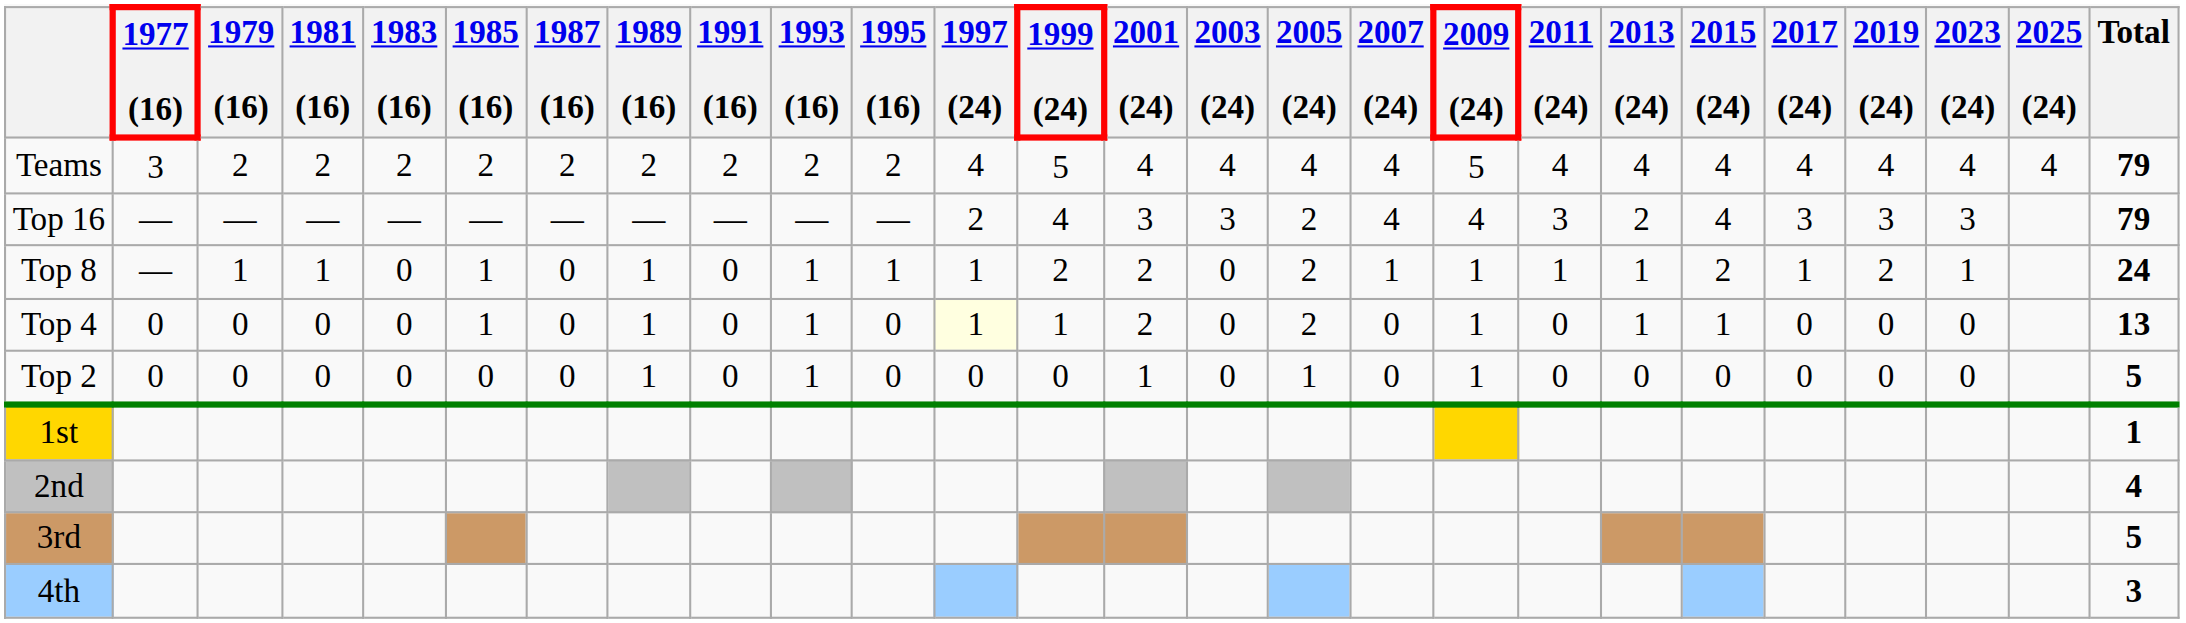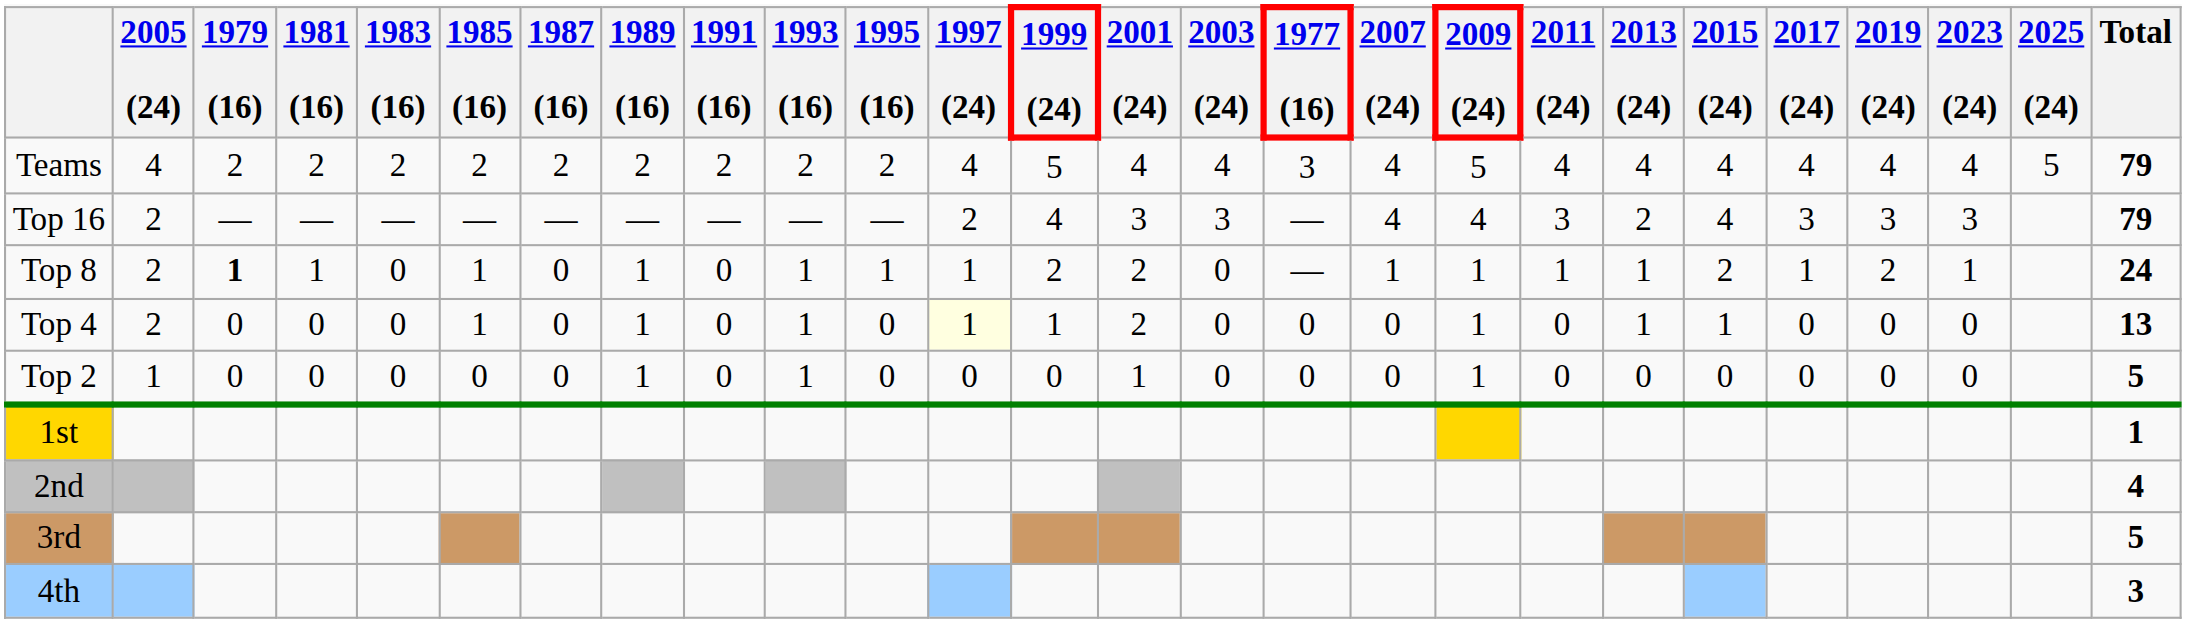 <table class="wikitable" style="text-align: center">
 <tr valign=top>
 <th></th>
-<th style="border:3px solid red"><a href='#'>1977</a><br><br>(16)</th>
+<th><a href='#'>2005</a><br><br>(24)</th>
 <th><a href='#'>1979</a><br><br>(16)</th>
 <th><a href='#'>1981</a><br><br>(16)</th>
 <th><a href='#'>1983</a><br><br>(16)</th>
 <th><a href='#'>1985</a><br><br>(16)</th>
 <th><a href='#'>1987</a><br><br>(16)</th>
 <th><a href='#'>1989</a><br><br>(16)</th>
 <th><a href='#'>1991</a><br><br>(16)</th>
 <th><a href='#'>1993</a><br><br>(16)</th>
 <th><a href='#'>1995</a><br><br>(16)</th>
 <th><a href='#'>1997</a><br><br>(24)</th>
 <th style="border:3px solid red"><a href='#'>1999</a><br><br>(24)</th>
 <th><a href='#'>2001</a><br><br>(24)</th>
 <th><a href='#'>2003</a><br><br>(24)</th>
-<th><a href='#'>2005</a><br><br>(24)</th>
+<th style="border:3px solid red"><a href='#'>1977</a><br><br>(16)</th>
 <th><a href='#'>2007</a><br><br>(24)</th>
 <th style="border:3px solid red"><a href='#'>2009</a><br><br>(24)</th>
 <th><a href='#'>2011</a><br><br>(24)</th>
 <th><a href='#'>2013</a><br><br>(24)</th>
 <th><a href='#'>2015</a><br><br>(24)</th>
 <th><a href='#'>2017</a><br><br>(24)</th>
 <th><a href='#'>2019</a><br><br>(24)</th>
 <th><a href='#'>2023</a><br><br>(24)</th>
 <th><a href='#'>2025</a><br><br>(24)</th>
 <th>Total</th>
 </tr>
 <tr>
 <td>Teams</td>
-<td>3</td>
+<td>4</td>
 <td>2</td>
 <td>2</td>
 <td>2</td>
 <td>2</td>
 <td>2</td>
 <td>2</td>
 <td>2</td>
 <td>2</td>
 <td>2</td>
 <td>4</td>
 <td>5</td>
 <td>4</td>
 <td>4</td>
-<td>4</td>
+<td>3</td>
 <td>4</td>
 <td>5</td>
 <td>4</td>
 <td>4</td>
 <td>4</td>
 <td>4</td>
 <td>4</td>
 <td>4</td>
-<td>4</td>
+<td>5</td>
 <td><strong>79</strong></td>
 </tr>
 <tr>
 <td>Top 16</td>
-<td>—</td>
+<td>2</td>
 <td>—</td>
 <td>—</td>
 <td>—</td>
 <td>—</td>
 <td>—</td>
 <td>—</td>
 <td>—</td>
 <td>—</td>
 <td>—</td>
 <td>2</td>
 <td>4</td>
 <td>3</td>
 <td>3</td>
-<td>2</td>
+<td>—</td>
 <td>4</td>
 <td>4</td>
 <td>3</td>
 <td>2</td>
 <td>4</td>
 <td>3</td>
 <td>3</td>
 <td>3</td>
 <td></td>
 <td><strong>79</strong></td>
 </tr>
 <tr>
 <td>Top 8</td>
-<td>—</td>
-<td>1</td>
+<td>2</td>
+<td><strong>1</strong></td>
 <td>1</td>
 <td>0</td>
 <td>1</td>
 <td>0</td>
 <td>1</td>
 <td>0</td>
 <td>1</td>
 <td>1</td>
 <td>1</td>
 <td>2</td>
 <td>2</td>
 <td>0</td>
-<td>2</td>
+<td>—</td>
 <td>1</td>
 <td>1</td>
 <td>1</td>
 <td>1</td>
 <td>2</td>
 <td>1</td>
 <td>2</td>
 <td>1</td>
 <td></td>
 <td><strong>24</strong></td>
 </tr>
 <tr>
 <td>Top 4</td>
-<td>0</td>
+<td>2</td>
 <td>0</td>
 <td>0</td>
 <td>0</td>
 <td>1</td>
 <td>0</td>
 <td>1</td>
 <td>0</td>
 <td>1</td>
 <td>0</td>
 <td style="background: lightyellow;">1</td>
 <td>1</td>
 <td>2</td>
 <td>0</td>
-<td>2</td>
+<td>0</td>
 <td>0</td>
 <td>1</td>
 <td>0</td>
 <td>1</td>
 <td>1</td>
 <td>0</td>
 <td>0</td>
 <td>0</td>
 <td></td>
 <td><strong>13</strong></td>
 </tr>
 <tr>
 <td>Top 2</td>
-<td>0</td>
+<td>1</td>
 <td>0</td>
 <td>0</td>
 <td>0</td>
 <td>0</td>
 <td>0</td>
 <td>1</td>
 <td>0</td>
 <td>1</td>
 <td>0</td>
 <td>0</td>
 <td>0</td>
 <td>1</td>
 <td>0</td>
-<td>1</td>
+<td>0</td>
 <td>0</td>
 <td>1</td>
 <td>0</td>
 <td>0</td>
 <td>0</td>
 <td>0</td>
 <td>0</td>
 <td>0</td>
 <td></td>
 <td><strong>5</strong></td>
 </tr>
 <tr style="border-top:3px solid green;">
 <td bgcolor=gold>1st</td>
 <td></td>
 <td></td>
 <td></td>
 <td></td>
 <td></td>
 <td></td>
 <td></td>
 <td></td>
 <td></td>
 <td></td>
 <td></td>
 <td></td>
 <td></td>
 <td></td>
 <td></td>
 <td></td>
 <td bgcolor=gold></td>
 <td></td>
 <td></td>
 <td></td>
 <td></td>
 <td></td>
 <td></td>
 <td></td>
 <td><strong>1</strong></td>
 </tr>
 <tr>
 <td bgcolor=silver>2nd</td>
-<td></td>
+<td bgcolor=silver></td>
 <td></td>
 <td></td>
 <td></td>
 <td></td>
 <td></td>
 <td bgcolor=silver></td>
 <td></td>
 <td bgcolor=silver></td>
 <td></td>
 <td></td>
 <td></td>
 <td bgcolor=silver></td>
 <td></td>
-<td bgcolor=silver></td>
+<td></td>
 <td></td>
 <td></td>
 <td></td>
 <td></td>
 <td></td>
 <td></td>
 <td></td>
 <td></td>
 <td></td>
 <td><strong>4</strong></td>
 </tr>
 <tr>
 <td bgcolor=#cc9966>3rd</td>
 <td></td>
 <td></td>
 <td></td>
 <td></td>
 <td bgcolor=#cc9966></td>
 <td></td>
 <td></td>
 <td></td>
 <td></td>
 <td></td>
 <td></td>
 <td bgcolor=#cc9966></td>
 <td bgcolor=#cc9966></td>
 <td></td>
 <td></td>
 <td></td>
 <td></td>
 <td></td>
 <td bgcolor=#cc9966></td>
 <td bgcolor=#cc9966></td>
 <td></td>
 <td></td>
 <td></td>
 <td></td>
 <td><strong>5</strong></td>
 </tr>
 <tr>
 <td bgcolor=#9acdff>4th</td>
-<td></td>
+<td bgcolor=#9acdff></td>
 <td></td>
 <td></td>
 <td></td>
 <td></td>
 <td></td>
 <td></td>
 <td></td>
 <td></td>
 <td></td>
 <td bgcolor=#9acdff></td>
 <td></td>
 <td></td>
 <td></td>
-<td bgcolor=#9acdff></td>
+<td></td>
 <td></td>
 <td></td>
 <td></td>
 <td></td>
 <td bgcolor=#9acdff></td>
 <td></td>
 <td></td>
 <td></td>
 <td></td>
 <td><strong>3</strong></td>
 </tr>
 </table>
